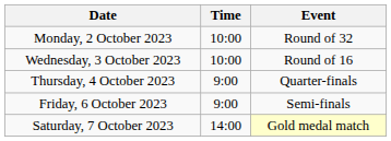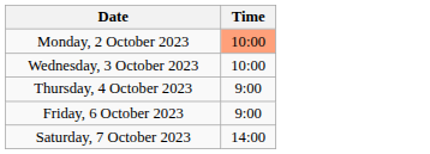 <table class = "wikitable" style="text-align:center;">
 <tr>
 <th width=220>Date</th>
 <th width=50>Time</th>
-<th width=150>Event</th>
 </tr>
 <tr>
 <td>Monday, 2 October 2023</td>
-<td>10:00</td>
-<td>Round of 32</td>
+<td style="background: lightsalmon;">10:00</td>
 </tr>
 <tr>
 <td>Wednesday, 3 October 2023</td>
 <td>10:00</td>
-<td>Round of 16</td>
 </tr>
 <tr>
 <td>Thursday, 4 October 2023</td>
 <td>9:00</td>
-<td>Quarter-finals</td>
 </tr>
 <tr>
 <td>Friday, 6 October 2023</td>
 <td>9:00</td>
-<td>Semi-finals</td>
 </tr>
 <tr>
 <td>Saturday, 7 October 2023</td>
 <td>14:00</td>
-<td bgcolor=ffffcc>Gold medal match</td>
 </tr>
 </table>
